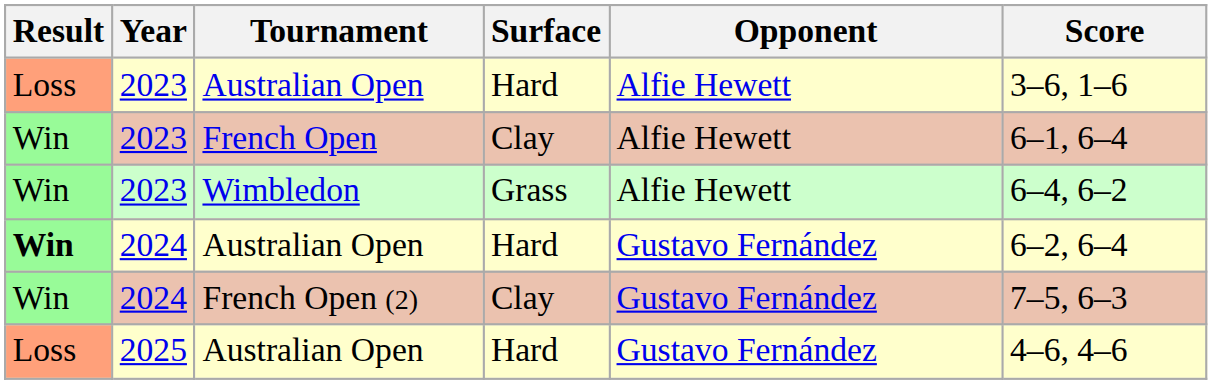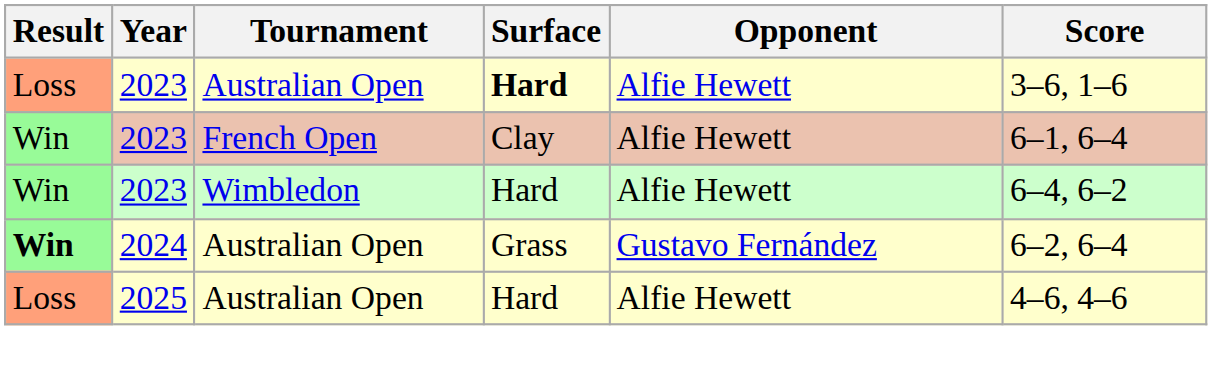 <table class="sortable wikitable">
 <tr>
 <th>Result</th>
 <th style="width:25px;">Year</th>
 <th style="width:130px;">Tournament</th>
 <th style="width:20px;">Surface</th>
 <th style="width:180px;">Opponent</th>
 <th style="width:90px;" class="unsortable">Score</th>
 </tr>
 <tr style="background:#ffc;">
 <td bgcolor=ffa07a>Loss</td>
 <td><a href='#'>2023</a></td>
 <td><a href='#'>Australian Open</a></td>
-<td>Hard</td>
+<td><strong>Hard</strong></td>
 <td> <a href='#'>Alfie Hewett</a></td>
 <td>3–6, 1–6</td>
 </tr>
 <tr style="background:#ebc2af;">
 <td bgcolor=98FB98>Win</td>
 <td><a href='#'>2023</a></td>
 <td><a href='#'>French Open</a></td>
 <td>Clay</td>
 <td> Alfie Hewett</td>
 <td>6–1, 6–4</td>
 </tr>
 <tr style="background:#cfc;">
 <td bgcolor=98FB98>Win</td>
 <td><a href='#'>2023</a></td>
 <td><a href='#'>Wimbledon</a></td>
-<td>Grass</td>
+<td>Hard</td>
 <td> Alfie Hewett</td>
 <td>6–4, 6–2</td>
 </tr>
 <tr style="background:#ffc;">
 <td bgcolor=98FB98><strong>Win</strong></td>
 <td><a href='#'>2024</a></td>
 <td>Australian Open</td>
-<td>Hard</td>
+<td>Grass</td>
 <td> <a href='#'>Gustavo Fernández</a></td>
 <td>6–2, 6–4</td>
-</tr>
-<tr style="background:#ebc2af;">
-<td bgcolor=98FB98>Win</td>
-<td><a href='#'>2024</a></td>
-<td>French Open <small>(2)</small></td>
-<td>Clay</td>
-<td> <a href='#'>Gustavo Fernández</a></td>
-<td>7–5, 6–3</td>
 </tr>
 <tr style="background:#ffc;">
 <td bgcolor=ffa07a>Loss</td>
 <td><a href='#'>2025</a></td>
 <td>Australian Open</td>
 <td>Hard</td>
-<td> <a href='#'>Gustavo Fernández</a></td>
+<td> Alfie Hewett</td>
 <td>4–6, 4–6</td>
 </tr>
 </table>
